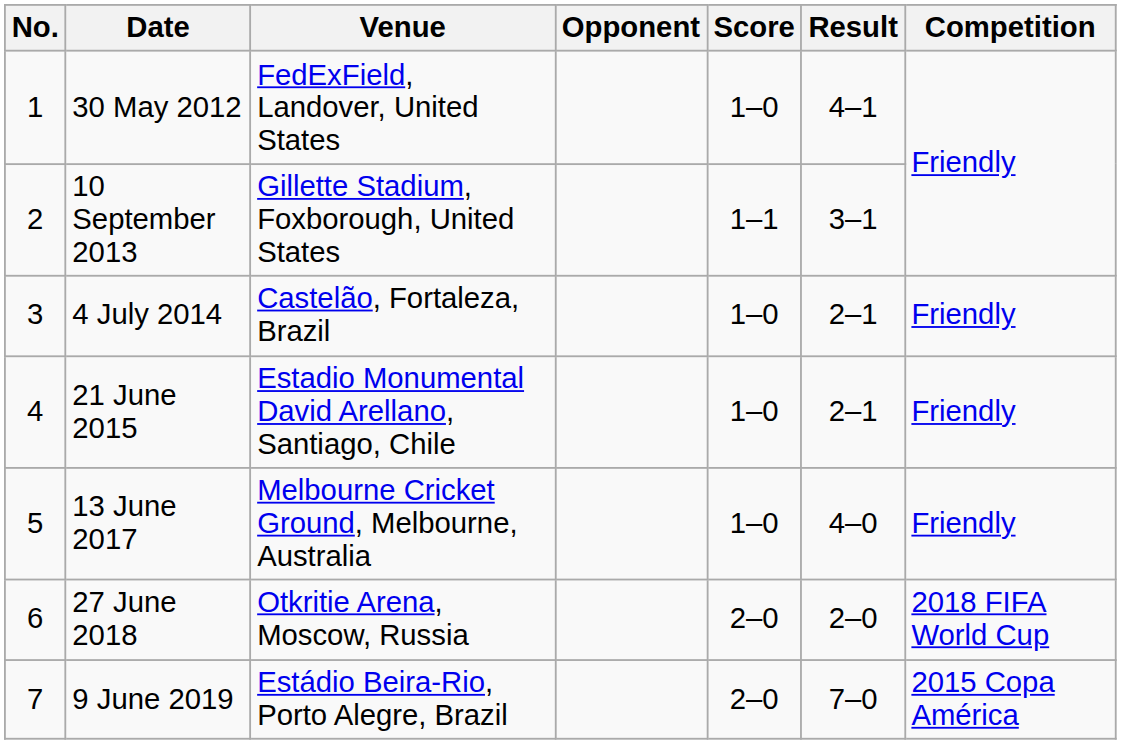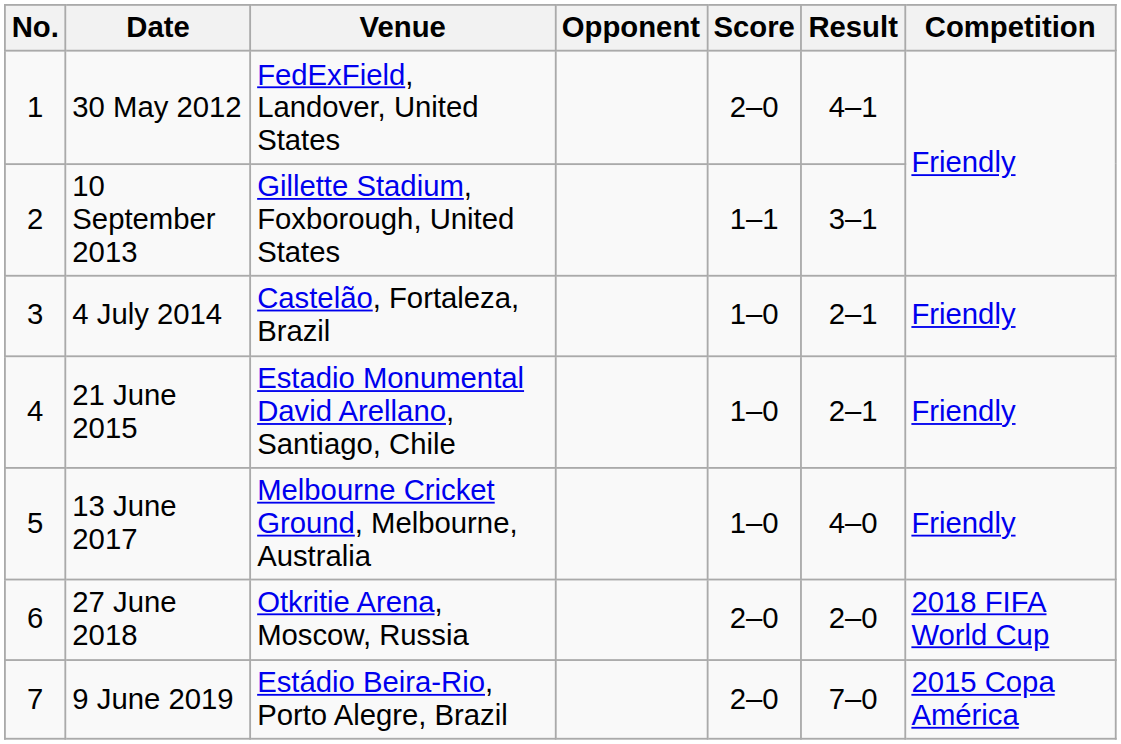 <table class="wikitable sortable">
 <tr>
 <th>No.</th>
 <th>Date</th>
 <th>Venue</th>
 <th>Opponent</th>
 <th>Score</th>
 <th>Result</th>
 <th>Competition</th>
 </tr>
 <tr>
 <td align="center">1</td>
 <td>30 May 2012</td>
 <td><a href='#'>FedExField</a>, Landover, United States</td>
 <td></td>
-<td align="center">1–0</td>
+<td align="center">2–0</td>
 <td align="center">4–1</td>
 <td rowspan=2><a href='#'>Friendly</a></td>
 </tr>
 <tr>
 <td align="center">2</td>
 <td>10 September 2013</td>
 <td><a href='#'>Gillette Stadium</a>, Foxborough, United States</td>
 <td></td>
 <td align="center">1–1</td>
 <td align="center">3–1</td>
 </tr>
 <tr>
 <td align="center">3</td>
 <td>4 July 2014</td>
 <td><a href='#'>Castelão</a>, Fortaleza, Brazil</td>
 <td></td>
 <td align="center">1–0</td>
 <td align="center">2–1</td>
 <td><a href='#'>Friendly</a></td>
 </tr>
 <tr>
 <td align="center">4</td>
 <td>21 June 2015</td>
 <td><a href='#'>Estadio Monumental David Arellano</a>, Santiago, Chile</td>
 <td></td>
 <td align="center">1–0</td>
 <td align="center">2–1</td>
 <td><a href='#'>Friendly</a></td>
 </tr>
 <tr>
 <td align="center">5</td>
 <td>13 June 2017</td>
 <td><a href='#'>Melbourne Cricket Ground</a>, Melbourne, Australia</td>
 <td></td>
 <td align="center">1–0</td>
 <td align="center">4–0</td>
 <td><a href='#'>Friendly</a></td>
 </tr>
 <tr>
 <td align="center">6</td>
 <td>27 June 2018</td>
 <td><a href='#'>Otkritie Arena</a>, Moscow, Russia</td>
 <td></td>
 <td align="center">2–0</td>
 <td align="center">2–0</td>
 <td><a href='#'>2018 FIFA World Cup</a></td>
 </tr>
 <tr>
 <td align="center">7</td>
 <td>9 June 2019</td>
 <td><a href='#'>Estádio Beira-Rio</a>, Porto Alegre, Brazil</td>
 <td></td>
 <td align="center">2–0</td>
 <td align="center">7–0</td>
 <td><a href='#'>2015 Copa América</a></td>
 </tr>
 </table>
